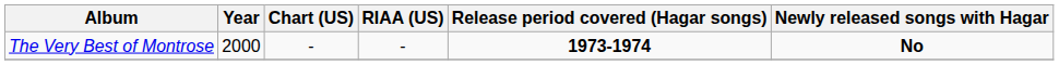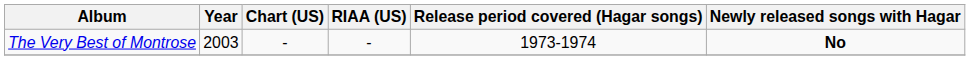 <table class="wikitable" style="text-align:center;">
 <tr>
 <th>Album</th>
 <th>Year</th>
 <th>Chart (US)</th>
 <th>RIAA (US)</th>
 <th>Release period covered (Hagar songs)</th>
 <th>Newly released songs with Hagar</th>
 </tr>
 <tr>
 <td align=left><em><a href='#'>The Very Best of Montrose</a></em></td>
-<td>2000</td>
+<td>2003</td>
 <td>-</td>
 <td>-</td>
-<td><strong>1973-1974</strong></td>
+<td>1973-1974</td>
 <td><strong>No</strong></td>
 </tr>
 <tr>
 </tr>
 </table>
